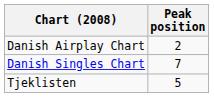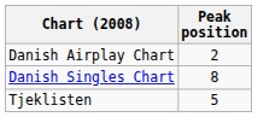 <table class="wikitable">
 <tr>
 <th>Chart (2008)</th>
 <th>Peak<br>position</th>
 </tr>
 <tr>
 <td>Danish Airplay Chart</td>
 <td style="text-align:center;">2</td>
 </tr>
 <tr>
 <td><a href='#'>Danish Singles Chart</a></td>
-<td style="text-align:center;">7</td>
+<td style="text-align:center;">8</td>
 </tr>
 <tr>
 <td>Tjeklisten</td>
 <td style="text-align:center;">5</td>
 </tr>
 </table>
